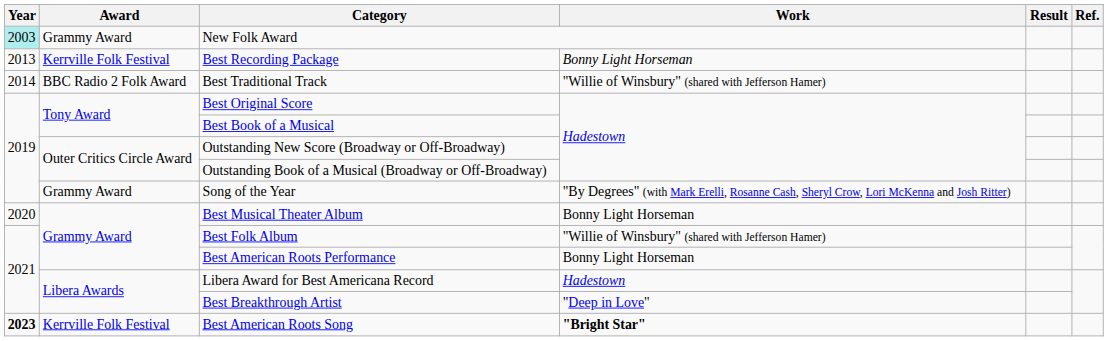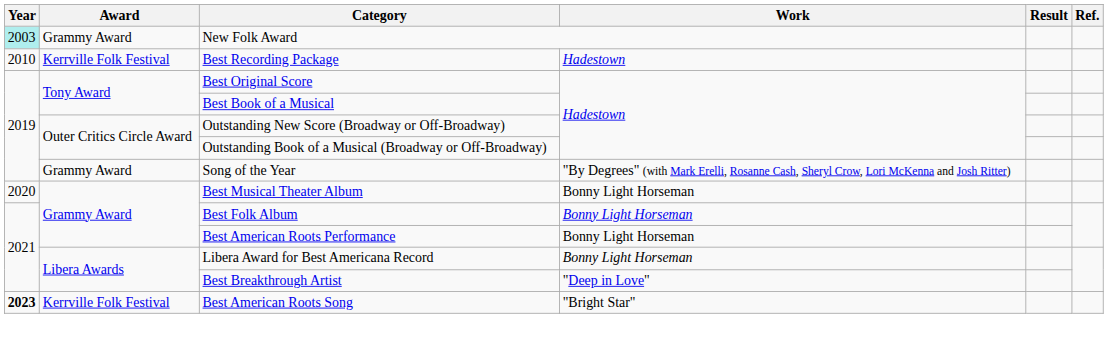 <table class="wikitable" style="width:100%;">
 <tr>
 <th>Year</th>
 <th><strong>Award</strong></th>
 <th><strong>Category</strong></th>
 <th><strong>Work</strong></th>
 <th><strong>Result</strong></th>
 <th>Ref.</th>
 </tr>
 <tr>
 <td rowspan="1" style="background: paleturquoise;">2003</td>
 <td>Grammy Award</td>
 <td colspan="2">New Folk Award</td>
 <td></td>
 <td></td>
 </tr>
 <tr>
-<td rowspan="1">2013</td>
+<td rowspan="1">2010</td>
 <td rowspan="1"><a href='#'>Kerrville Folk Festival</a></td>
 <td><a href='#'>Best Recording Package</a></td>
-<td><em>Bonny Light Horseman</em></td>
-<td></td>
-<td></td>
-</tr>
-<tr>
-<td rowspan="1">2014</td>
-<td rowspan="1">BBC Radio 2 Folk Award</td>
-<td>Best Traditional Track</td>
-<td>"Willie of Winsbury" <small>(shared with Jefferson Hamer)</small></td>
+<td><em><a href='#'>Hadestown</a></em></td>
 <td></td>
 <td></td>
 </tr>
 <tr>
 <td rowspan="5">2019</td>
 <td rowspan="2"><a href='#'>Tony Award</a></td>
 <td><a href='#'>Best Original Score</a></td>
 <td rowspan="4"><a href='#'><em>Hadestown</em></a></td>
 <td></td>
 <td></td>
 </tr>
 <tr>
 <td><a href='#'>Best Book of a Musical</a></td>
 <td></td>
 <td></td>
 </tr>
 <tr>
 <td rowspan="2">Outer Critics Circle Award</td>
 <td>Outstanding New Score (Broadway or Off-Broadway)</td>
 <td></td>
 <td></td>
 </tr>
 <tr>
 <td>Outstanding Book of a Musical (Broadway or Off-Broadway)</td>
 <td></td>
 <td></td>
 </tr>
 <tr>
 <td>Grammy Award</td>
 <td>Song of the Year</td>
 <td>"By Degrees" <small>(with <a href='#'>Mark Erelli</a>, <a href='#'>Rosanne Cash</a>, <a href='#'>Sheryl Crow</a>, <a href='#'>Lori McKenna</a> and <a href='#'>Josh Ritter</a>)</small></td>
 <td></td>
 <td></td>
 </tr>
 <tr>
 <td>2020</td>
 <td rowspan=3><a href='#'>Grammy Award</a></td>
 <td><a href='#'>Best Musical Theater Album</a></td>
 <td>Bonny Light Horseman</td>
 <td></td>
 <td></td>
 </tr>
 <tr>
 <td rowspan=4>2021</td>
 <td><a href='#'>Best Folk Album</a></td>
-<td>"Willie of Winsbury" <small>(shared with Jefferson Hamer)</small></td>
+<td><em><a href='#'>Bonny Light Horseman</a></em></td>
 <td></td>
 <td rowspan="2"></td>
 </tr>
 <tr>
 <td><a href='#'>Best American Roots Performance</a></td>
 <td>Bonny Light Horseman</td>
 <td></td>
 </tr>
 <tr>
 <td rowspan="2"><a href='#'>Libera Awards</a></td>
 <td>Libera Award for Best Americana Record</td>
-<td><em><a href='#'>Hadestown</a></em></td>
+<td><em>Bonny Light Horseman</em></td>
 <td></td>
 <td rowspan="2"></td>
 </tr>
 <tr>
 <td><a href='#'>Best Breakthrough Artist</a></td>
 <td>"<a href='#'>Deep in Love</a>"</td>
 <td></td>
 </tr>
 <tr>
 <td><strong>2023</strong></td>
 <td rowspan="1"><a href='#'>Kerrville Folk Festival</a></td>
 <td><a href='#'>Best American Roots Song</a></td>
-<td><strong>"Bright Star"</strong></td>
+<td>"Bright Star"</td>
 <td></td>
 <td></td>
 </tr>
 </table>
